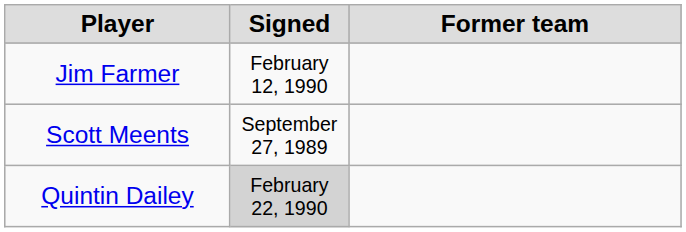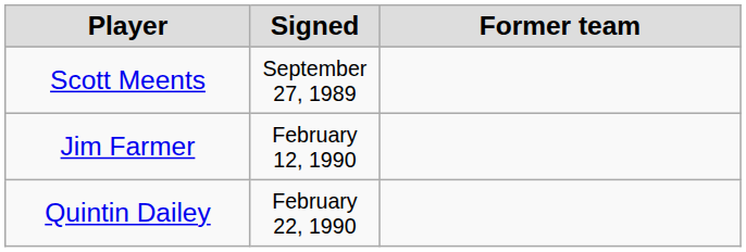 <table class="wikitable" style="text-align: center">
 <tr align="center" bgcolor="#dddddd">
 <td style="width:140px"><strong>Player</strong></td>
 <td style="width:70px"><strong>Signed</strong></td>
 <td style="width:210px"><strong>Former team</strong></td>
 </tr>
 <tr style="height:40px">
+<td><a href='#'>Scott Meents</a></td>
+<td style="font-size: 80%">September 27, 1989</td>
+<td></td>
+</tr>
+<tr style="height:40px">
 <td><a href='#'>Jim Farmer</a></td>
 <td style="font-size: 80%">February 12, 1990</td>
 <td></td>
 </tr>
 <tr style="height:40px">
-<td><a href='#'>Scott Meents</a></td>
-<td style="font-size: 80%">September 27, 1989</td>
-<td></td>
-</tr>
-<tr style="height:40px">
 <td><a href='#'>Quintin Dailey</a></td>
-<td style="background: lightgrey; font-size: 80%">February 22, 1990</td>
+<td style="font-size: 80%">February 22, 1990</td>
 <td></td>
 </tr>
 </table>
